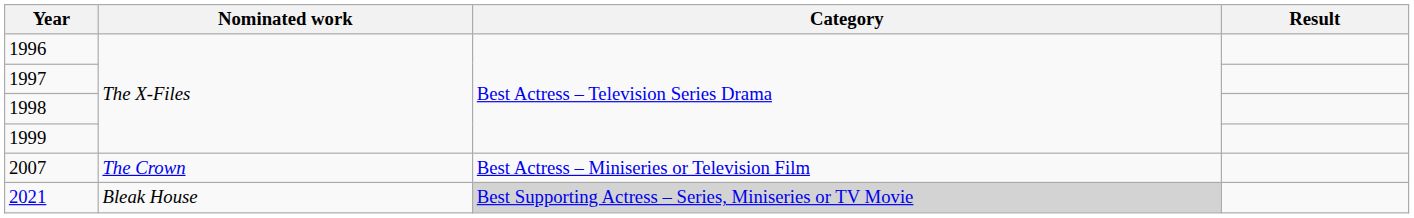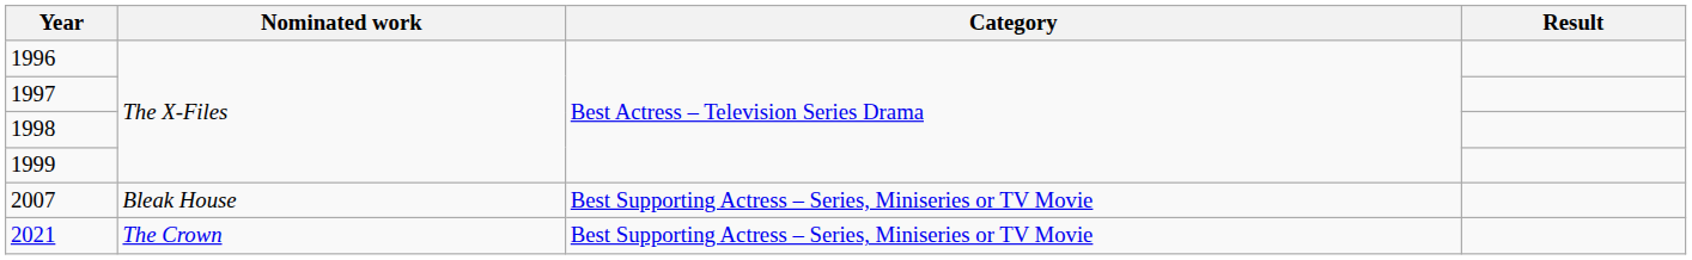 <table style="width:95%;" class="wikitable sortable">
 <tr>
 <th style="width:5%;">Year</th>
 <th style="width:20%;">Nominated work</th>
 <th style="width:40%;">Category</th>
 <th style="width:10%;">Result</th>
 </tr>
 <tr>
 <td>1996</td>
 <td rowspan="4"><em>The X-Files</em></td>
 <td rowspan="4"><a href='#'>Best Actress – Television Series Drama</a></td>
 <td></td>
 </tr>
 <tr>
 <td>1997</td>
 <td></td>
 </tr>
 <tr>
 <td>1998</td>
 <td></td>
 </tr>
 <tr>
 <td>1999</td>
 <td></td>
 </tr>
 <tr>
 <td>2007</td>
-<td><em><a href='#'>The Crown</a></em></td>
-<td><a href='#'>Best Actress – Miniseries or Television Film</a></td>
+<td><em>Bleak House</em></td>
+<td><a href='#'>Best Supporting Actress – Series, Miniseries or TV Movie</a></td>
 <td></td>
 </tr>
 <tr>
 <td><a href='#'>2021</a></td>
-<td><em>Bleak House</em></td>
-<td style="background: lightgrey;"><a href='#'>Best Supporting Actress – Series, Miniseries or TV Movie</a></td>
+<td><em><a href='#'>The Crown</a></em></td>
+<td><a href='#'>Best Supporting Actress – Series, Miniseries or TV Movie</a></td>
 <td></td>
 </tr>
 </table>
